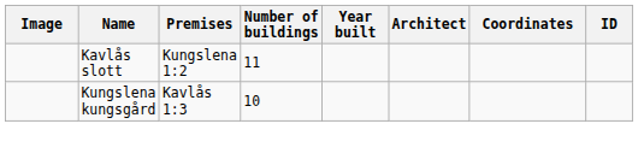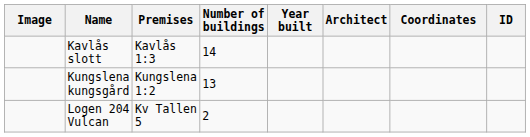 <table class="wikitable" width="95%">
 <tr>
 <th width="150">Image</th>
 <th>Name</th>
 <th>Premises</th>
 <th width="75">Number of<br>buildings</th>
 <th width="120">Year built</th>
 <th>Architect</th>
 <th width="170">Coordinates</th>
 <th width="120">ID</th>
 </tr>
 <tr>
 <td></td>
 <td>Kavlås slott</td>
-<td>Kungslena 1:2</td>
-<td>11</td>
+<td>Kavlås 1:3</td>
+<td>14</td>
 <td></td>
 <td></td>
 <td></td>
 <td></td>
 </tr>
 <tr>
 <td></td>
 <td>Kungslena kungsgård</td>
-<td>Kavlås 1:3</td>
-<td>10</td>
+<td>Kungslena 1:2</td>
+<td>13</td>
+<td></td>
+<td></td>
+<td></td>
+<td></td>
+</tr>
+<tr>
+<td></td>
+<td>Logen 204 Vulcan</td>
+<td>Kv Tallen 5</td>
+<td>2</td>
 <td></td>
 <td></td>
 <td></td>
 <td></td>
 </tr>
 </table>
